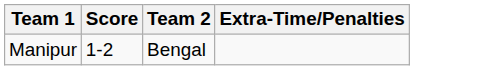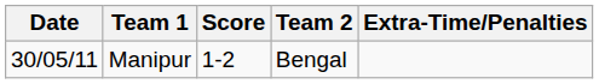 <table class="wikitable">
 <tr>
+<th>Date</th>
 <th>Team 1</th>
 <th>Score</th>
 <th>Team 2</th>
 <th>Extra-Time/Penalties</th>
 </tr>
 <tr>
+<td>30/05/11</td>
 <td>Manipur</td>
 <td>1-2</td>
 <td>Bengal</td>
 <td></td>
 </tr>
 </table>
